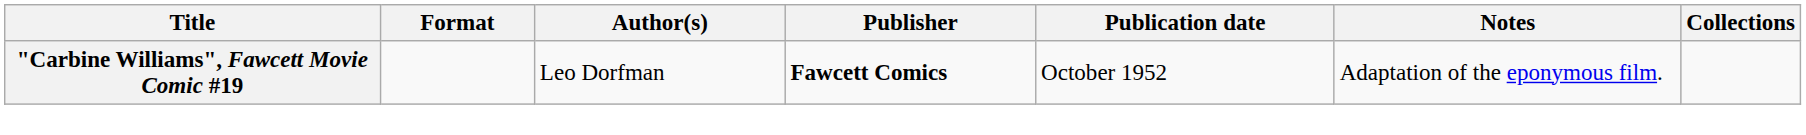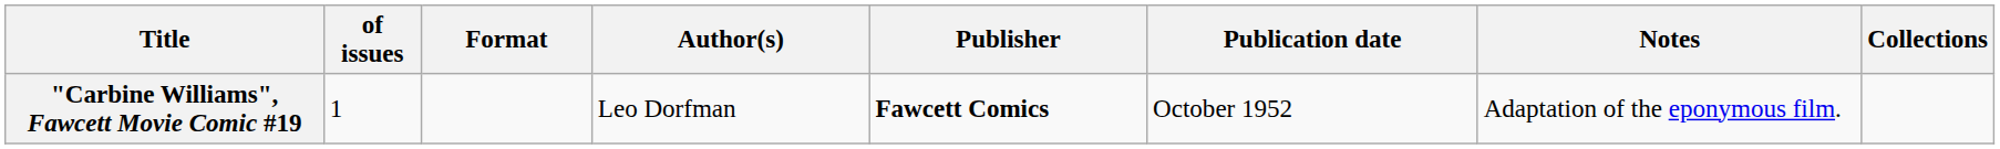 <table class="wikitable">
 <tr>
 <th>Title</th>
+<th style="width:40pt"> of issues</th>
 <th style="width:75pt">Format</th>
 <th style="width:125pt">Author(s)</th>
 <th style="width:125pt">Publisher</th>
 <th style="width:150pt">Publication date</th>
 <th style="width:175pt">Notes</th>
 <th>Collections</th>
 </tr>
 <tr>
 <th>"Carbine Williams", <em>Fawcett Movie Comic</em> #19</th>
+<td>1</td>
 <td></td>
 <td>Leo Dorfman</td>
 <td><strong>Fawcett Comics</strong></td>
 <td>October 1952</td>
 <td>Adaptation of the <a href='#'>eponymous film</a>.</td>
 <td></td>
 </tr>
 </table>
